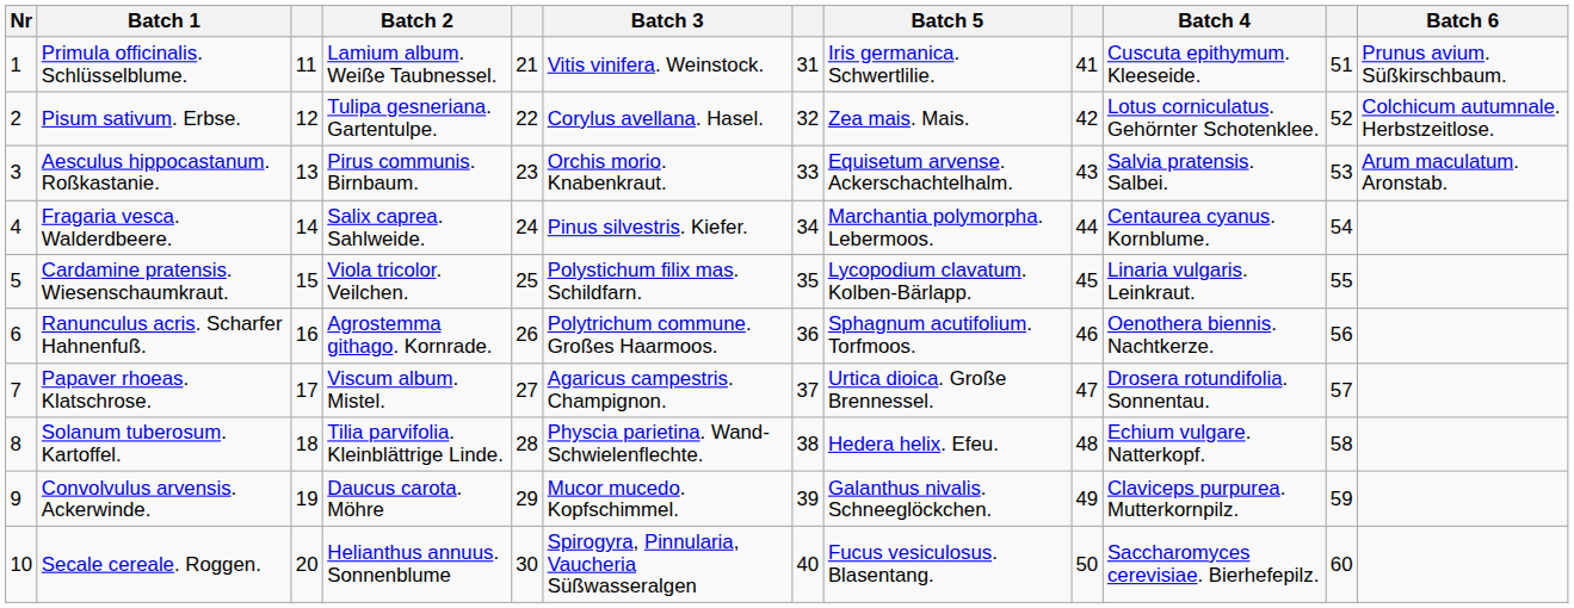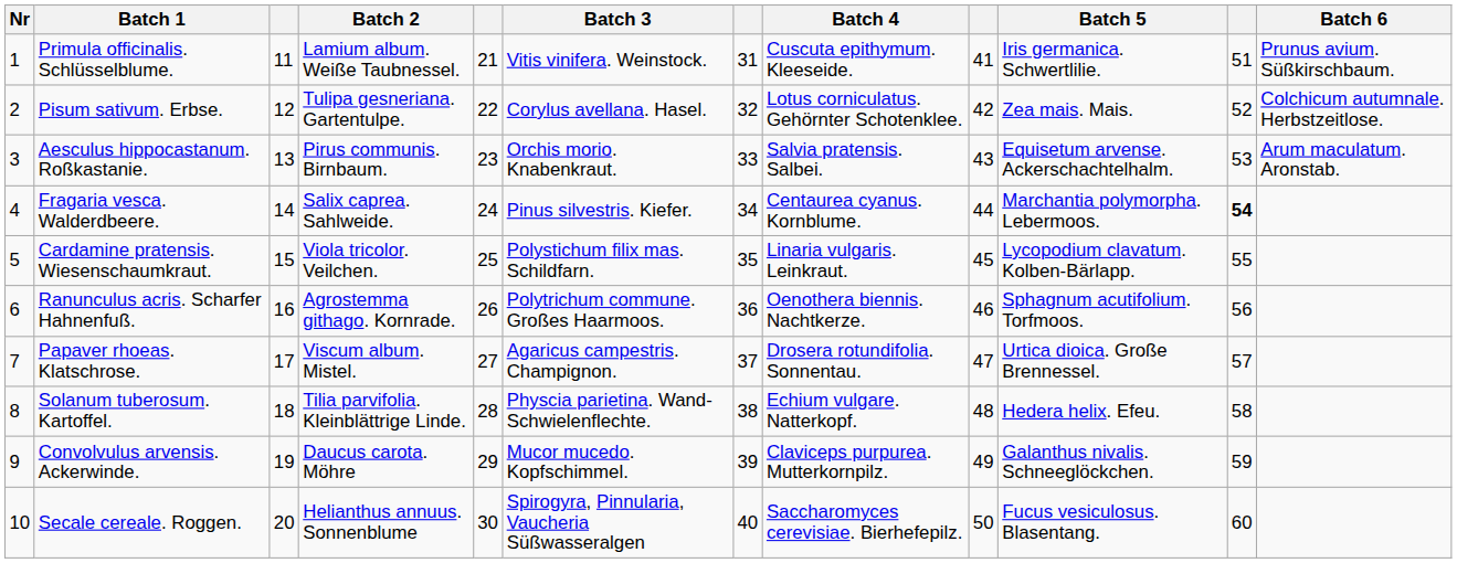 <table class="wikitable">
 <tr>
 <th>Nr</th>
 <th>Batch 1</th>
 <th></th>
 <th>Batch 2</th>
 <th></th>
 <th>Batch 3</th>
 <th></th>
+<th>Batch 4</th>
+<th></th>
 <th>Batch 5</th>
-<th></th>
-<th>Batch 4</th>
 <th></th>
 <th>Batch 6</th>
 </tr>
 <tr>
 <td>1</td>
 <td><a href='#'>Primula officinalis</a>. Schlüsselblume.</td>
 <td>11</td>
 <td><a href='#'>Lamium album</a>. Weiße Taubnessel.</td>
 <td>21</td>
 <td><a href='#'>Vitis vinifera</a>. Weinstock.</td>
 <td>31</td>
+<td><a href='#'>Cuscuta epithymum</a>. Kleeseide.</td>
+<td>41</td>
 <td><a href='#'>Iris germanica</a>. Schwertlilie.</td>
-<td>41</td>
-<td><a href='#'>Cuscuta epithymum</a>. Kleeseide.</td>
 <td>51</td>
 <td><a href='#'>Prunus avium</a>. Süßkirschbaum.</td>
 </tr>
 <tr>
 <td>2</td>
 <td><a href='#'>Pisum sativum</a>. Erbse.</td>
 <td>12</td>
 <td><a href='#'>Tulipa gesneriana</a>. Gartentulpe.</td>
 <td>22</td>
 <td><a href='#'>Corylus avellana</a>. Hasel.</td>
 <td>32</td>
+<td><a href='#'>Lotus corniculatus</a>. Gehörnter Schotenklee.</td>
+<td>42</td>
 <td><a href='#'>Zea mais</a>. Mais.</td>
-<td>42</td>
-<td><a href='#'>Lotus corniculatus</a>. Gehörnter Schotenklee.</td>
 <td>52</td>
 <td><a href='#'>Colchicum autumnale</a>. Herbstzeitlose.</td>
 </tr>
 <tr>
 <td>3</td>
 <td><a href='#'>Aesculus hippocastanum</a>. Roßkastanie.</td>
 <td>13</td>
 <td><a href='#'>Pirus communis</a>. Birnbaum.</td>
 <td>23</td>
 <td><a href='#'>Orchis morio</a>. Knabenkraut.</td>
 <td>33</td>
+<td><a href='#'>Salvia pratensis</a>. Salbei.</td>
+<td>43</td>
 <td><a href='#'>Equisetum arvense</a>. Ackerschachtelhalm.</td>
-<td>43</td>
-<td><a href='#'>Salvia pratensis</a>. Salbei.</td>
 <td>53</td>
 <td><a href='#'>Arum maculatum</a>. Aronstab.</td>
 </tr>
 <tr>
 <td>4</td>
 <td><a href='#'>Fragaria vesca</a>. Walderdbeere.</td>
 <td>14</td>
 <td><a href='#'>Salix caprea</a>. Sahlweide.</td>
 <td>24</td>
 <td><a href='#'>Pinus silvestris</a>. Kiefer.</td>
 <td>34</td>
+<td><a href='#'>Centaurea cyanus</a>. Kornblume.</td>
+<td>44</td>
 <td><a href='#'>Marchantia polymorpha</a>. Lebermoos.</td>
-<td>44</td>
-<td><a href='#'>Centaurea cyanus</a>. Kornblume.</td>
-<td>54</td>
+<td><strong>54</strong></td>
 <td></td>
 </tr>
 <tr>
 <td>5</td>
 <td><a href='#'>Cardamine pratensis</a>. Wiesenschaumkraut.</td>
 <td>15</td>
 <td><a href='#'>Viola tricolor</a>. Veilchen.</td>
 <td>25</td>
 <td><a href='#'>Polystichum filix mas</a>. Schildfarn.</td>
 <td>35</td>
+<td><a href='#'>Linaria vulgaris</a>. Leinkraut.</td>
+<td>45</td>
 <td><a href='#'>Lycopodium clavatum</a>. Kolben-Bärlapp.</td>
-<td>45</td>
-<td><a href='#'>Linaria vulgaris</a>. Leinkraut.</td>
 <td>55</td>
 <td></td>
 </tr>
 <tr>
 <td>6</td>
 <td><a href='#'>Ranunculus acris</a>. Scharfer Hahnenfuß.</td>
 <td>16</td>
 <td><a href='#'>Agrostemma githago</a>. Kornrade.</td>
 <td>26</td>
 <td><a href='#'>Polytrichum commune</a>. Großes Haarmoos.</td>
 <td>36</td>
+<td><a href='#'>Oenothera biennis</a>. Nachtkerze.</td>
+<td>46</td>
 <td><a href='#'>Sphagnum acutifolium</a>. Torfmoos.</td>
-<td>46</td>
-<td><a href='#'>Oenothera biennis</a>. Nachtkerze.</td>
 <td>56</td>
 <td></td>
 </tr>
 <tr>
 <td>7</td>
 <td><a href='#'>Papaver rhoeas</a>. Klatschrose.</td>
 <td>17</td>
 <td><a href='#'>Viscum album</a>. Mistel.</td>
 <td>27</td>
 <td><a href='#'>Agaricus campestris</a>. Champignon.</td>
 <td>37</td>
+<td><a href='#'>Drosera rotundifolia</a>. Sonnentau.</td>
+<td>47</td>
 <td><a href='#'>Urtica dioica</a>. Große Brennessel.</td>
-<td>47</td>
-<td><a href='#'>Drosera rotundifolia</a>. Sonnentau.</td>
 <td>57</td>
 <td></td>
 </tr>
 <tr>
 <td>8</td>
 <td><a href='#'>Solanum tuberosum</a>. Kartoffel.</td>
 <td>18</td>
 <td><a href='#'>Tilia parvifolia</a>. Kleinblättrige Linde.</td>
 <td>28</td>
 <td><a href='#'>Physcia parietina</a>. Wand-Schwielenflechte.</td>
 <td>38</td>
+<td><a href='#'>Echium vulgare</a>. Natterkopf.</td>
+<td>48</td>
 <td><a href='#'>Hedera helix</a>. Efeu.</td>
-<td>48</td>
-<td><a href='#'>Echium vulgare</a>. Natterkopf.</td>
 <td>58</td>
 <td></td>
 </tr>
 <tr>
 <td>9</td>
 <td><a href='#'>Convolvulus arvensis</a>. Ackerwinde.</td>
 <td>19</td>
 <td><a href='#'>Daucus carota</a>. Möhre</td>
 <td>29</td>
 <td><a href='#'>Mucor mucedo</a>. Kopfschimmel.</td>
 <td>39</td>
+<td><a href='#'>Claviceps purpurea</a>. Mutterkornpilz.</td>
+<td>49</td>
 <td><a href='#'>Galanthus nivalis</a>. Schneeglöckchen.</td>
-<td>49</td>
-<td><a href='#'>Claviceps purpurea</a>. Mutterkornpilz.</td>
 <td>59</td>
 <td></td>
 </tr>
 <tr>
 <td>10</td>
 <td><a href='#'>Secale cereale</a>. Roggen.</td>
 <td>20</td>
 <td><a href='#'>Helianthus annuus</a>. Sonnenblume</td>
 <td>30</td>
 <td><a href='#'>Spirogyra</a>, <a href='#'>Pinnularia</a>, <a href='#'>Vaucheria</a> Süßwasseralgen</td>
 <td>40</td>
+<td><a href='#'>Saccharomyces cerevisiae</a>. Bierhefepilz.</td>
+<td>50</td>
 <td><a href='#'>Fucus vesiculosus</a>. Blasentang.</td>
-<td>50</td>
-<td><a href='#'>Saccharomyces cerevisiae</a>. Bierhefepilz.</td>
 <td>60</td>
 <td></td>
 </tr>
 </table>
